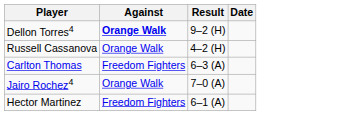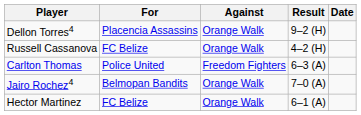 <table class="wikitable">
 <tr>
 <th>Player</th>
+<th>For</th>
 <th>Against</th>
 <th align=center>Result</th>
 <th>Date</th>
 </tr>
 <tr>
 <td> Dellon Torres<sup>4</sup></td>
-<td><strong><a href='#'>Orange Walk</a></strong></td>
+<td><a href='#'>Placencia Assassins</a></td>
+<td><a href='#'>Orange Walk</a></td>
 <td align="center">9–2 (H)</td>
 <td></td>
 </tr>
 <tr>
 <td> Russell Cassanova</td>
+<td><a href='#'>FC Belize</a></td>
 <td><a href='#'>Orange Walk</a></td>
 <td align="center">4–2 (H)</td>
 <td></td>
 </tr>
 <tr>
 <td> <a href='#'>Carlton Thomas</a></td>
+<td><a href='#'>Police United</a></td>
 <td><a href='#'>Freedom Fighters</a></td>
 <td align="center">6–3 (A)</td>
 <td></td>
 </tr>
 <tr>
 <td> <a href='#'>Jairo Rochez</a><sup>4</sup></td>
+<td><a href='#'>Belmopan Bandits</a></td>
 <td><a href='#'>Orange Walk</a></td>
 <td align="center">7–0 (A)</td>
 <td></td>
 </tr>
 <tr>
 <td> Hector Martinez</td>
-<td><a href='#'>Freedom Fighters</a></td>
+<td><a href='#'>FC Belize</a></td>
+<td><a href='#'>Orange Walk</a></td>
 <td align="center">6–1 (A)</td>
 <td></td>
 </tr>
 </table>
